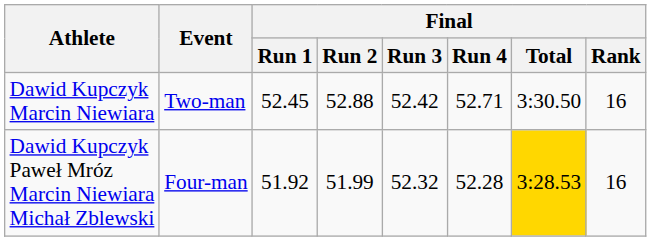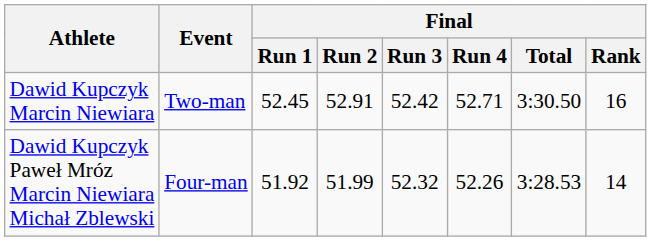 <table class="wikitable">
 <tr>
 <th rowspan="2">Athlete</th>
 <th rowspan="2">Event</th>
 <th colspan="6">Final</th>
 </tr>
 <tr>
 <th>Run 1</th>
 <th>Run 2</th>
 <th>Run 3</th>
 <th>Run 4</th>
 <th>Total</th>
 <th>Rank</th>
 </tr>
 <tr>
 <td><a href='#'>Dawid Kupczyk</a><br><a href='#'>Marcin Niewiara</a></td>
 <td><a href='#'>Two-man</a></td>
 <td align="center">52.45</td>
-<td align="center">52.88</td>
+<td align="center">52.91</td>
 <td align="center">52.42</td>
 <td align="center">52.71</td>
 <td align="center">3:30.50</td>
 <td align="center">16</td>
 </tr>
 <tr>
 <td><a href='#'>Dawid Kupczyk</a><br>Paweł Mróz<br><a href='#'>Marcin Niewiara</a><br><a href='#'>Michał Zblewski</a></td>
 <td><a href='#'>Four-man</a></td>
 <td align="center">51.92</td>
 <td align="center">51.99</td>
 <td align="center">52.32</td>
-<td align="center">52.28</td>
-<td align="center" style="background: gold;">3:28.53</td>
-<td align="center">16</td>
+<td align="center">52.26</td>
+<td align="center">3:28.53</td>
+<td align="center">14</td>
 </tr>
 </table>
